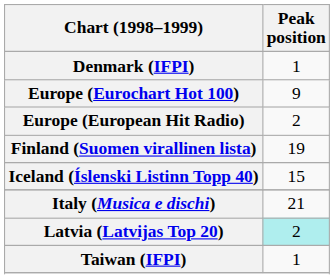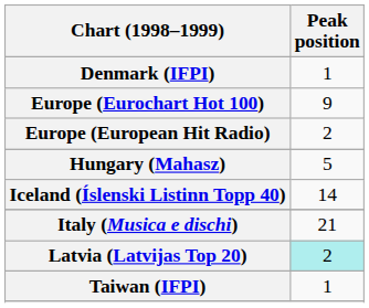 <table class="wikitable sortable plainrowheaders" style="text-align:center">
 <tr>
 <th>Chart (1998–1999)</th>
 <th>Peak<br>position</th>
 </tr>
 <tr>
 </tr>
 <tr>
 </tr>
 <tr>
 </tr>
 <tr>
 </tr>
 <tr>
 </tr>
 <tr>
 </tr>
 <tr>
 <th scope="row">Denmark (<a href='#'>IFPI</a>)</th>
 <td>1</td>
 </tr>
 <tr>
 <th scope="row">Europe (<a href='#'>Eurochart Hot 100</a>)</th>
 <td>9</td>
 </tr>
 <tr>
 <th scope="row">Europe (European Hit Radio)</th>
 <td>2</td>
 </tr>
 <tr>
-<th scope="row">Finland (<a href='#'>Suomen virallinen lista</a>)</th>
-<td align="center">19</td>
 </tr>
 <tr>
 </tr>
 <tr>
+<th scope="row">Hungary (<a href='#'>Mahasz</a>)</th>
+<td>5</td>
 </tr>
 <tr>
 <th scope="row">Iceland (<a href='#'>Íslenski Listinn Topp 40</a>)</th>
-<td>15</td>
+<td>14</td>
 </tr>
 <tr>
 </tr>
 <tr>
 <th scope="row">Italy (<em><a href='#'>Musica e dischi</a></em>)</th>
 <td align="center">21</td>
 </tr>
 <tr>
 <th scope="row">Latvia (<a href='#'>Latvijas Top 20</a>)</th>
 <td align="center" style="background: paleturquoise;">2</td>
 </tr>
 <tr>
 </tr>
 <tr>
 </tr>
 <tr>
 </tr>
 <tr>
 </tr>
 <tr>
 </tr>
 <tr>
 </tr>
 <tr>
 </tr>
 <tr>
 <th scope="row">Taiwan (<a href='#'>IFPI</a>)</th>
 <td>1</td>
 </tr>
 <tr>
 </tr>
 <tr>
 </tr>
 <tr>
 </tr>
 <tr>
 </tr>
 </table>
